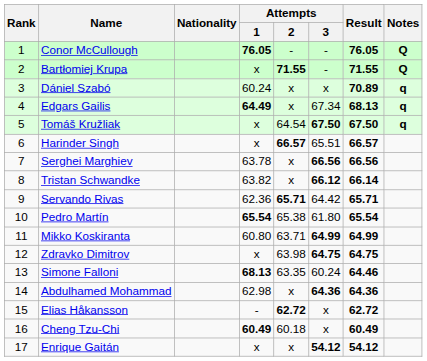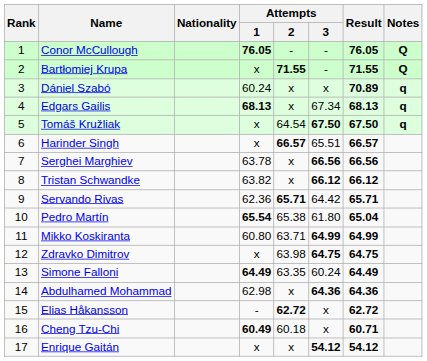 <table class="wikitable sortable" style="text-align:center">
 <tr>
 <th rowspan=2>Rank</th>
 <th rowspan=2>Name</th>
 <th rowspan=2>Nationality</th>
 <th colspan=3>Attempts</th>
 <th rowspan=2>Result</th>
 <th rowspan=2>Notes</th>
 </tr>
 <tr>
 <th>1</th>
 <th>2</th>
 <th>3</th>
 </tr>
 <tr bgcolor=ccffcc>
 <td>1</td>
 <td align=left><a href='#'>Conor McCullough</a></td>
 <td align=left></td>
 <td><strong>76.05</strong></td>
 <td>-</td>
 <td>-</td>
 <td><strong>76.05</strong></td>
 <td><strong>Q</strong></td>
 </tr>
 <tr bgcolor=ccffcc>
 <td>2</td>
 <td align=left><a href='#'>Bartłomiej Krupa</a></td>
 <td align=left></td>
 <td>x</td>
 <td><strong>71.55</strong></td>
 <td>-</td>
 <td><strong>71.55</strong></td>
 <td><strong>Q</strong></td>
 </tr>
 <tr bgcolor=ddffdd>
 <td>3</td>
 <td align=left><a href='#'>Dániel Szabó</a></td>
 <td align=left></td>
 <td>60.24</td>
 <td>x</td>
 <td>x</td>
 <td><strong>70.89</strong></td>
 <td><strong>q</strong></td>
 </tr>
 <tr bgcolor=ddffdd>
 <td>4</td>
 <td align=left><a href='#'>Edgars Gailis</a></td>
 <td align=left></td>
-<td><strong>64.49</strong></td>
+<td><strong>68.13</strong></td>
 <td>x</td>
 <td>67.34</td>
 <td><strong>68.13</strong></td>
 <td><strong>q</strong></td>
 </tr>
 <tr bgcolor=ddffdd>
 <td>5</td>
 <td align=left><a href='#'>Tomáš Kružliak</a></td>
 <td align=left></td>
 <td>x</td>
 <td>64.54</td>
 <td><strong>67.50</strong></td>
 <td><strong>67.50</strong></td>
 <td><strong>q</strong></td>
 </tr>
 <tr>
 <td>6</td>
 <td align=left><a href='#'>Harinder Singh</a></td>
 <td align=left></td>
 <td>x</td>
 <td><strong>66.57</strong></td>
 <td>65.51</td>
 <td><strong>66.57</strong></td>
 <td></td>
 </tr>
 <tr>
 <td>7</td>
 <td align=left><a href='#'>Serghei Marghiev</a></td>
 <td align=left></td>
 <td>63.78</td>
 <td>x</td>
 <td><strong>66.56</strong></td>
 <td><strong>66.56</strong></td>
 <td></td>
 </tr>
 <tr>
 <td>8</td>
 <td align=left><a href='#'>Tristan Schwandke</a></td>
 <td align=left></td>
 <td>63.82</td>
 <td>x</td>
 <td><strong>66.12</strong></td>
-<td><strong>66.14</strong></td>
+<td><strong>66.12</strong></td>
 <td></td>
 </tr>
 <tr>
 <td>9</td>
 <td align=left><a href='#'>Servando Rivas</a></td>
 <td align=left></td>
 <td>62.36</td>
 <td><strong>65.71</strong></td>
 <td>64.42</td>
 <td><strong>65.71</strong></td>
 <td></td>
 </tr>
 <tr>
 <td>10</td>
 <td align=left><a href='#'>Pedro Martín</a></td>
 <td align=left></td>
 <td><strong>65.54</strong></td>
 <td>65.38</td>
 <td>61.80</td>
-<td><strong>65.54</strong></td>
+<td><strong>65.04</strong></td>
 <td></td>
 </tr>
 <tr>
 <td>11</td>
 <td align=left><a href='#'>Mikko Koskiranta</a></td>
 <td align=left></td>
 <td>60.80</td>
 <td>63.71</td>
 <td><strong>64.99</strong></td>
 <td><strong>64.99</strong></td>
 <td></td>
 </tr>
 <tr>
 <td>12</td>
 <td align=left><a href='#'>Zdravko Dimitrov</a></td>
 <td align=left></td>
 <td>x</td>
 <td>63.98</td>
 <td><strong>64.75</strong></td>
 <td><strong>64.75</strong></td>
 <td></td>
 </tr>
 <tr>
 <td>13</td>
 <td align=left><a href='#'>Simone Falloni</a></td>
 <td align=left></td>
-<td><strong>68.13</strong></td>
+<td><strong>64.49</strong></td>
 <td>63.35</td>
 <td>60.24</td>
-<td><strong>64.46</strong></td>
+<td><strong>64.49</strong></td>
 <td></td>
 </tr>
 <tr>
 <td>14</td>
 <td align=left><a href='#'>Abdulhamed Mohammad</a></td>
 <td align=left></td>
 <td>62.98</td>
 <td>x</td>
 <td><strong>64.36</strong></td>
 <td><strong>64.36</strong></td>
 <td></td>
 </tr>
 <tr>
 <td>15</td>
 <td align=left><a href='#'>Elias Håkansson</a></td>
 <td align=left></td>
 <td>-</td>
 <td><strong>62.72</strong></td>
 <td>x</td>
 <td><strong>62.72</strong></td>
 <td></td>
 </tr>
 <tr>
 <td>16</td>
 <td align=left><a href='#'>Cheng Tzu-Chi</a></td>
 <td align=left></td>
 <td><strong>60.49</strong></td>
 <td>60.18</td>
 <td>x</td>
-<td><strong>60.49</strong></td>
+<td><strong>60.71</strong></td>
 <td></td>
 </tr>
 <tr>
 <td>17</td>
 <td align=left><a href='#'>Enrique Gaitán</a></td>
 <td align=left></td>
 <td>x</td>
 <td>x</td>
 <td><strong>54.12</strong></td>
 <td><strong>54.12</strong></td>
 <td></td>
 </tr>
 </table>
